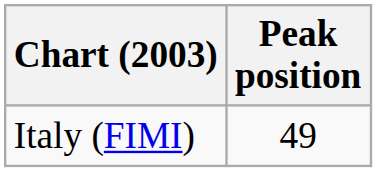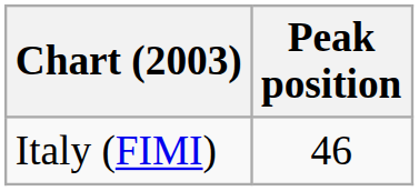 <table class="wikitable">
 <tr>
 <th>Chart (2003)</th>
 <th>Peak<br>position</th>
 </tr>
 <tr>
 <td>Italy (<a href='#'>FIMI</a>)</td>
-<td align="center">49</td>
+<td align="center">46</td>
 </tr>
 </table>
